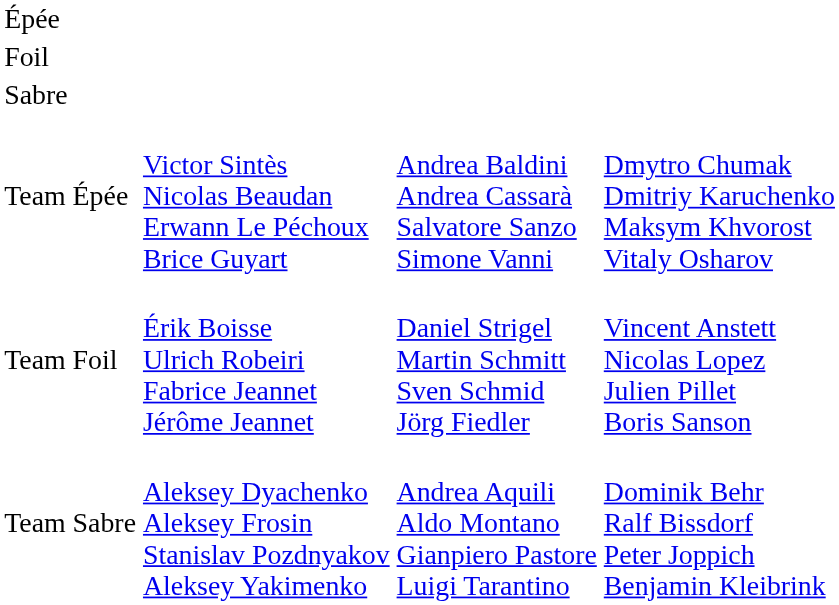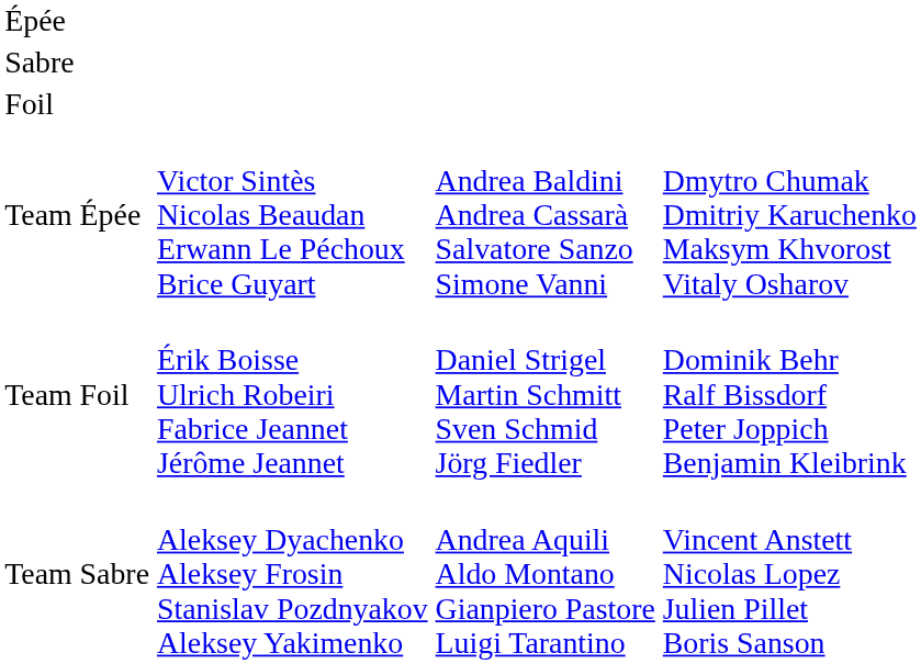 <table>
 <tr>
 <td>Épée</td>
 <td></td>
 <td></td>
 <td> <br> </td>
 </tr>
 <tr>
-<td>Foil</td>
+<td>Sabre</td>
 <td></td>
 <td></td>
 <td> <br> </td>
 </tr>
 <tr>
-<td>Sabre</td>
+<td>Foil</td>
 <td></td>
 <td></td>
 <td> <br> </td>
 </tr>
 <tr>
 <td>Team Épée</td>
 <td><br>  <a href='#'>Victor Sintès</a><br> <a href='#'>Nicolas Beaudan</a><br>  <a href='#'>Erwann Le Péchoux</a><br> <a href='#'>Brice Guyart</a></td>
 <td><br>  <a href='#'>Andrea Baldini</a><br> <a href='#'>Andrea Cassarà</a><br> <a href='#'>Salvatore Sanzo</a><br> <a href='#'>Simone Vanni</a></td>
 <td> <br> <a href='#'>Dmytro Chumak</a><br> <a href='#'>Dmitriy Karuchenko</a><br> <a href='#'>Maksym Khvorost</a><br> <a href='#'>Vitaly Osharov</a></td>
 </tr>
 <tr>
 <td>Team Foil</td>
 <td> <br> <a href='#'>Érik Boisse</a><br> <a href='#'>Ulrich Robeiri</a><br> <a href='#'>Fabrice Jeannet</a><br> <a href='#'>Jérôme Jeannet</a></td>
 <td> <br> <a href='#'>Daniel Strigel</a><br> <a href='#'>Martin Schmitt</a><br> <a href='#'>Sven Schmid</a><br> <a href='#'>Jörg Fiedler</a></td>
-<td> <br> <a href='#'>Vincent Anstett</a><br> <a href='#'>Nicolas Lopez</a><br> <a href='#'>Julien Pillet</a><br> <a href='#'>Boris Sanson</a></td>
+<td><br>  <a href='#'>Dominik Behr</a><br> <a href='#'>Ralf Bissdorf</a><br> <a href='#'>Peter Joppich</a><br> <a href='#'>Benjamin Kleibrink</a></td>
 </tr>
 <tr>
 <td>Team Sabre</td>
 <td> <br> <a href='#'>Aleksey Dyachenko</a><br> <a href='#'>Aleksey Frosin</a><br> <a href='#'>Stanislav Pozdnyakov</a><br> <a href='#'>Aleksey Yakimenko</a></td>
 <td> <br> <a href='#'>Andrea Aquili</a><br> <a href='#'>Aldo Montano</a><br> <a href='#'>Gianpiero Pastore</a><br> <a href='#'>Luigi Tarantino</a></td>
-<td><br>  <a href='#'>Dominik Behr</a><br> <a href='#'>Ralf Bissdorf</a><br> <a href='#'>Peter Joppich</a><br> <a href='#'>Benjamin Kleibrink</a></td>
+<td> <br> <a href='#'>Vincent Anstett</a><br> <a href='#'>Nicolas Lopez</a><br> <a href='#'>Julien Pillet</a><br> <a href='#'>Boris Sanson</a></td>
 </tr>
 <tr>
 </tr>
 </table>
